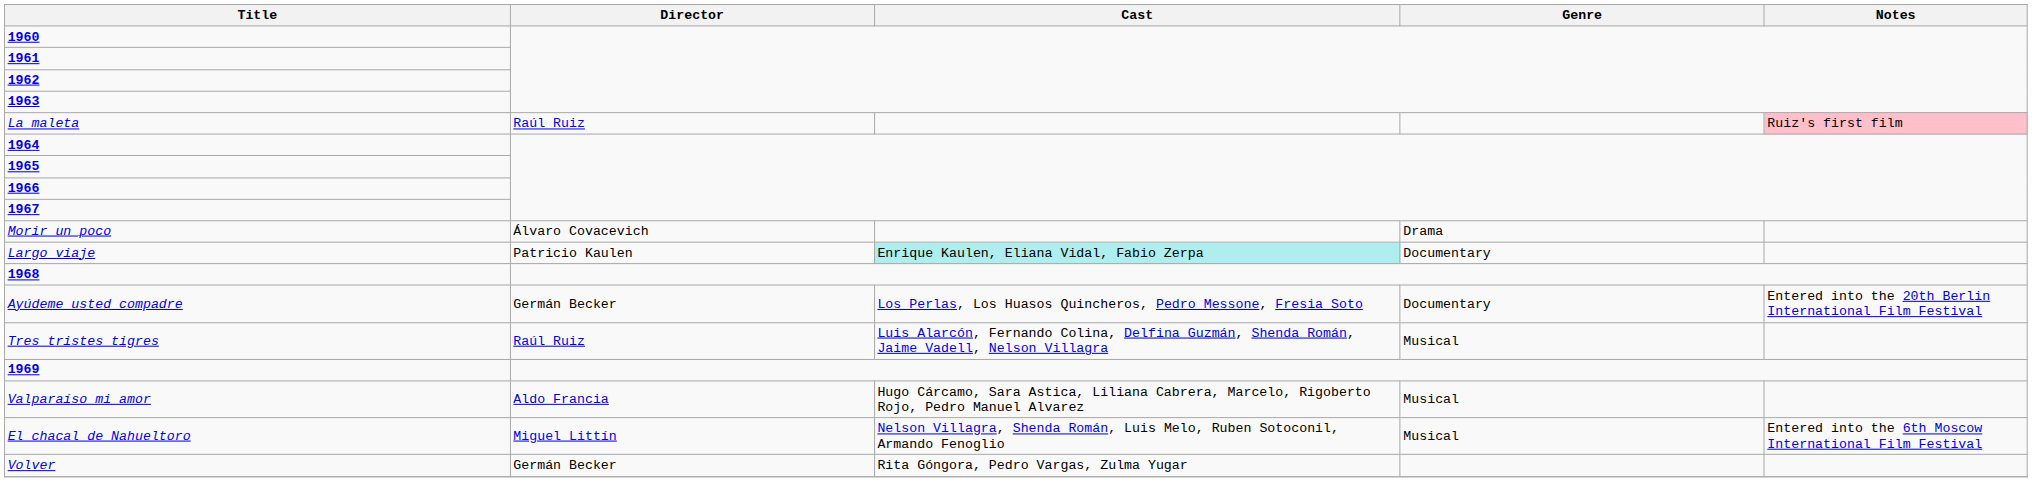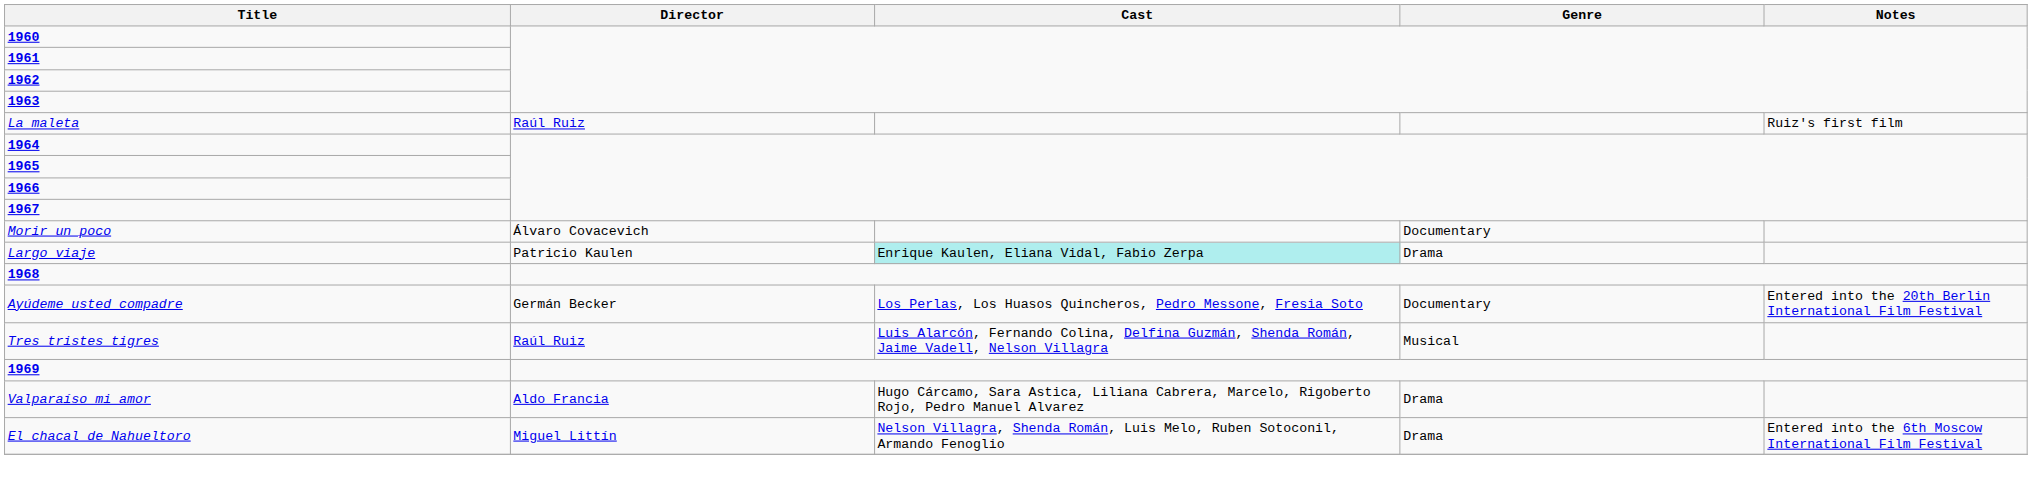 <table class="wikitable" width= "100%">
 <tr>
 <th width=25%>Title</th>
 <th width=18%>Director</th>
 <th width=26%>Cast</th>
 <th width=18%>Genre</th>
 <th width=13%>Notes</th>
 </tr>
 <tr>
 <td><strong><a href='#'>1960</a></strong></td>
 </tr>
 <tr>
 <td><strong><a href='#'>1961</a></strong></td>
 </tr>
 <tr>
 <td><strong><a href='#'>1962</a></strong></td>
 </tr>
 <tr>
 <td><strong><a href='#'>1963</a></strong></td>
 </tr>
 <tr>
 <td><em><a href='#'>La maleta</a></em></td>
 <td><a href='#'>Raúl Ruiz</a></td>
 <td></td>
 <td></td>
-<td style="background: pink;">Ruiz's first film</td>
+<td>Ruiz's first film</td>
 </tr>
 <tr>
 <td><strong><a href='#'>1964</a></strong></td>
 </tr>
 <tr>
 <td><strong><a href='#'>1965</a></strong></td>
 </tr>
 <tr>
 <td><strong><a href='#'>1966</a></strong></td>
 </tr>
 <tr>
 <td><strong><a href='#'>1967</a></strong></td>
 </tr>
 <tr>
 <td><em><a href='#'>Morir un poco</a></em></td>
 <td>Álvaro Covacevich</td>
 <td></td>
-<td>Drama</td>
+<td>Documentary</td>
 <td></td>
 </tr>
 <tr>
 <td><em><a href='#'>Largo viaje</a></em></td>
 <td>Patricio Kaulen</td>
 <td style="background: paleturquoise;">Enrique Kaulen, Eliana Vidal, Fabio Zerpa</td>
-<td>Documentary</td>
+<td>Drama</td>
 <td></td>
 </tr>
 <tr>
 <td><strong><a href='#'>1968</a></strong></td>
 </tr>
 <tr>
 <td><em><a href='#'>Ayúdeme usted compadre</a></em></td>
 <td>Germán Becker</td>
 <td><a href='#'>Los Perlas</a>, Los Huasos Quincheros, <a href='#'>Pedro Messone</a>, <a href='#'>Fresia Soto</a></td>
 <td>Documentary</td>
 <td>Entered into the <a href='#'>20th Berlin International Film Festival</a></td>
 </tr>
 <tr>
 <td><em><a href='#'>Tres tristes tigres</a></em></td>
 <td><a href='#'>Raúl Ruiz</a></td>
 <td><a href='#'>Luis Alarcón</a>, Fernando Colina, <a href='#'>Delfina Guzmán</a>, <a href='#'>Shenda Román</a>, <a href='#'>Jaime Vadell</a>, <a href='#'>Nelson Villagra</a></td>
 <td>Musical</td>
 <td></td>
 </tr>
 <tr>
 <td><strong><a href='#'>1969</a></strong></td>
 </tr>
 <tr>
 <td><em><a href='#'>Valparaíso mi amor</a></em></td>
 <td><a href='#'>Aldo Francia</a></td>
 <td>Hugo Cárcamo, Sara Astica, Liliana Cabrera, Marcelo, Rigoberto Rojo, Pedro Manuel Alvarez</td>
-<td>Musical</td>
+<td>Drama</td>
 <td></td>
 </tr>
 <tr>
 <td><em><a href='#'>El chacal de Nahueltoro</a></em></td>
 <td><a href='#'>Miguel Littín</a></td>
 <td><a href='#'>Nelson Villagra</a>, <a href='#'>Shenda Román</a>, Luis Melo, Ruben Sotoconil, Armando Fenoglio</td>
-<td>Musical</td>
+<td>Drama</td>
 <td>Entered into the <a href='#'>6th Moscow International Film Festival</a></td>
-</tr>
-<tr>
-<td><em><a href='#'>Volver</a></em></td>
-<td>Germán Becker</td>
-<td>Rita Góngora, Pedro Vargas, Zulma Yugar</td>
-<td></td>
-<td></td>
 </tr>
 <tr>
 </tr>
 </table>
